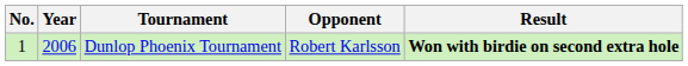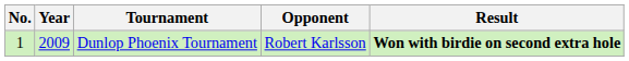 <table class="wikitable" style="font-size:95%;">
 <tr>
 <th>No.</th>
 <th>Year</th>
 <th>Tournament</th>
 <th>Opponent</th>
 <th>Result</th>
 </tr>
 <tr style="background:#D0F0C0;">
 <td align=center>1</td>
-<td><a href='#'>2006</a></td>
+<td><a href='#'>2009</a></td>
 <td><a href='#'>Dunlop Phoenix Tournament</a></td>
 <td> <a href='#'>Robert Karlsson</a></td>
 <td><strong>Won with birdie on second extra hole</strong></td>
 </tr>
 </table>
